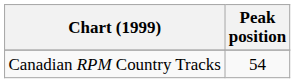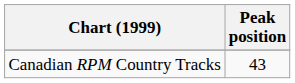 <table class="wikitable sortable">
 <tr>
 <th align="left">Chart (1999)</th>
 <th align="center">Peak<br>position</th>
 </tr>
 <tr>
 </tr>
 <tr>
 </tr>
 <tr>
 <td align="left">Canadian <em>RPM</em> Country Tracks</td>
-<td align="center">54</td>
+<td align="center">43</td>
 </tr>
 </table>
